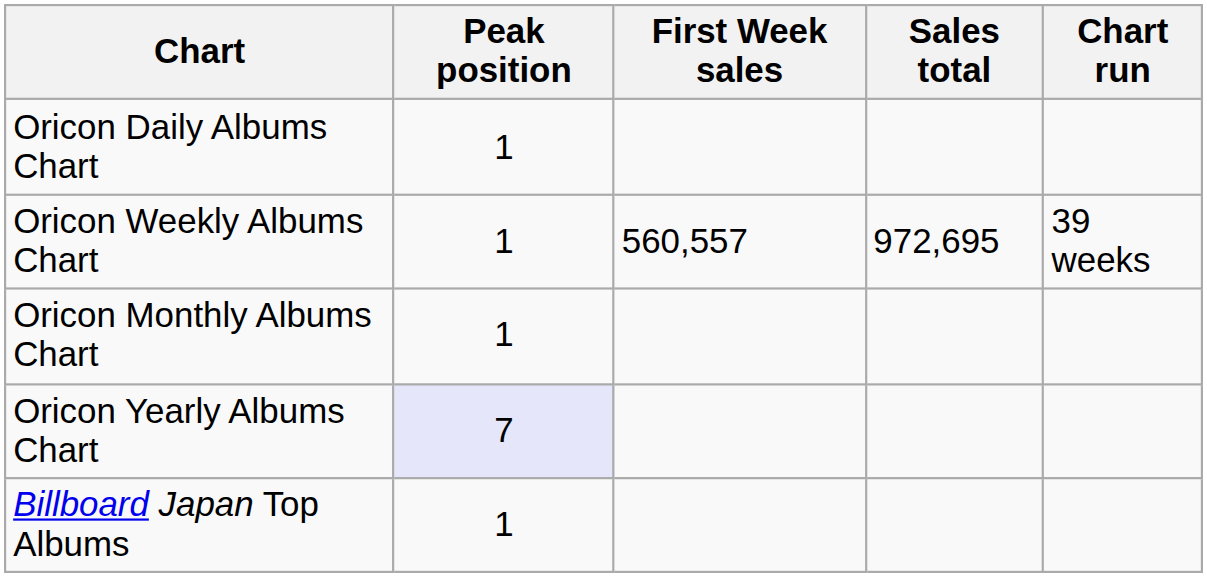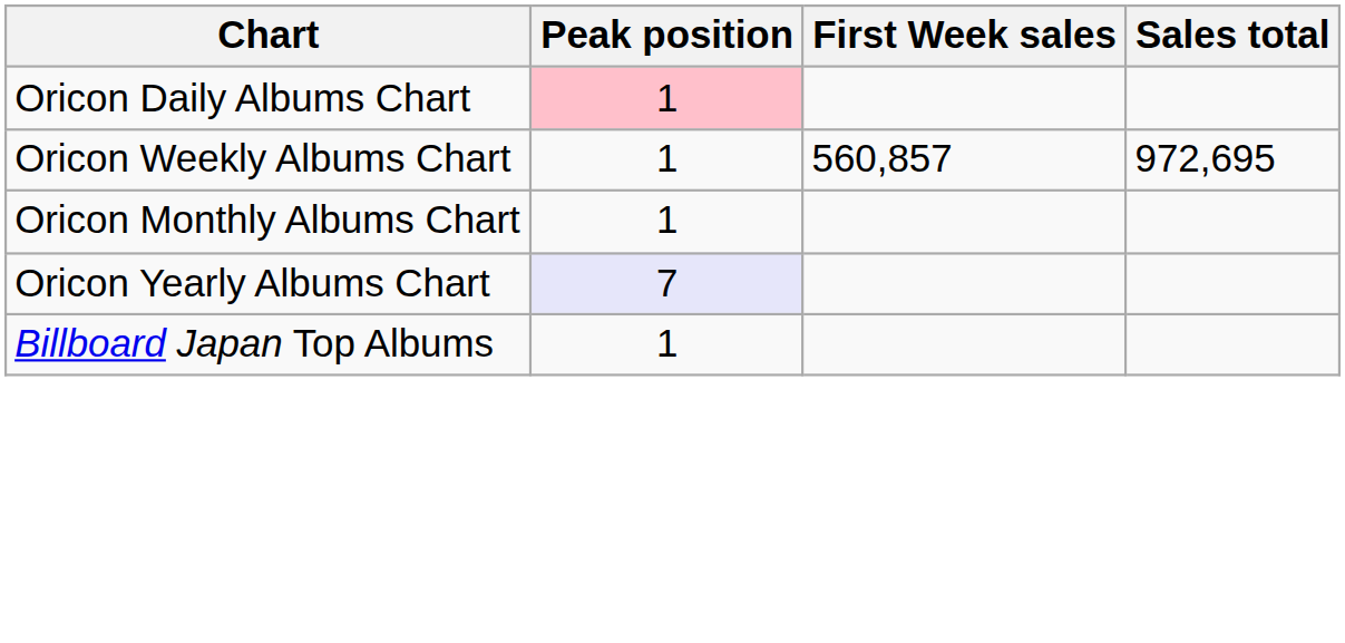 <table class="wikitable" width="550px">
 <tr>
 <th>Chart</th>
 <th>Peak position</th>
 <th>First Week sales</th>
 <th>Sales total</th>
-<th>Chart run</th>
 </tr>
 <tr>
 <td>Oricon Daily Albums Chart</td>
-<td align="center">1</td>
-<td></td>
+<td align="center" style="background: pink;">1</td>
 <td></td>
 <td></td>
 </tr>
 <tr>
 <td>Oricon Weekly Albums Chart</td>
 <td align="center">1</td>
-<td>560,557</td>
+<td>560,857</td>
 <td>972,695</td>
-<td>39 weeks</td>
 </tr>
 <tr>
 <td>Oricon Monthly Albums Chart</td>
 <td align="center">1</td>
-<td></td>
 <td></td>
 <td></td>
 </tr>
 <tr>
 <td>Oricon Yearly Albums Chart</td>
 <td align="center" style="background: lavender;">7</td>
 <td></td>
 <td></td>
-<td></td>
 </tr>
 <tr>
 <td><em><a href='#'>Billboard</a> Japan</em> Top Albums</td>
 <td align="center">1</td>
 <td></td>
 <td></td>
-<td></td>
 </tr>
 </table>
